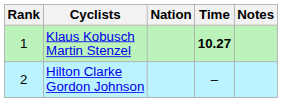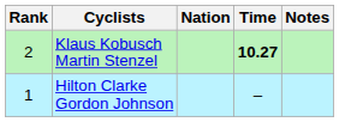 <table class="wikitable sortable" style="text-align:center">
 <tr>
 <th>Rank</th>
 <th>Cyclists</th>
 <th>Nation</th>
 <th>Time</th>
 <th>Notes</th>
 </tr>
 <tr bgcolor=bbf3bb>
-<td>1</td>
+<td>2</td>
 <td align=left><a href='#'>Klaus Kobusch</a><br><a href='#'>Martin Stenzel</a></td>
 <td align=left></td>
 <td><strong>10.27</strong></td>
 <td></td>
 </tr>
 <tr bgcolor=bbf3ff>
-<td>2</td>
+<td>1</td>
 <td align=left><a href='#'>Hilton Clarke</a><br><a href='#'>Gordon Johnson</a></td>
 <td align=left></td>
 <td>–</td>
 <td></td>
 </tr>
 </table>
